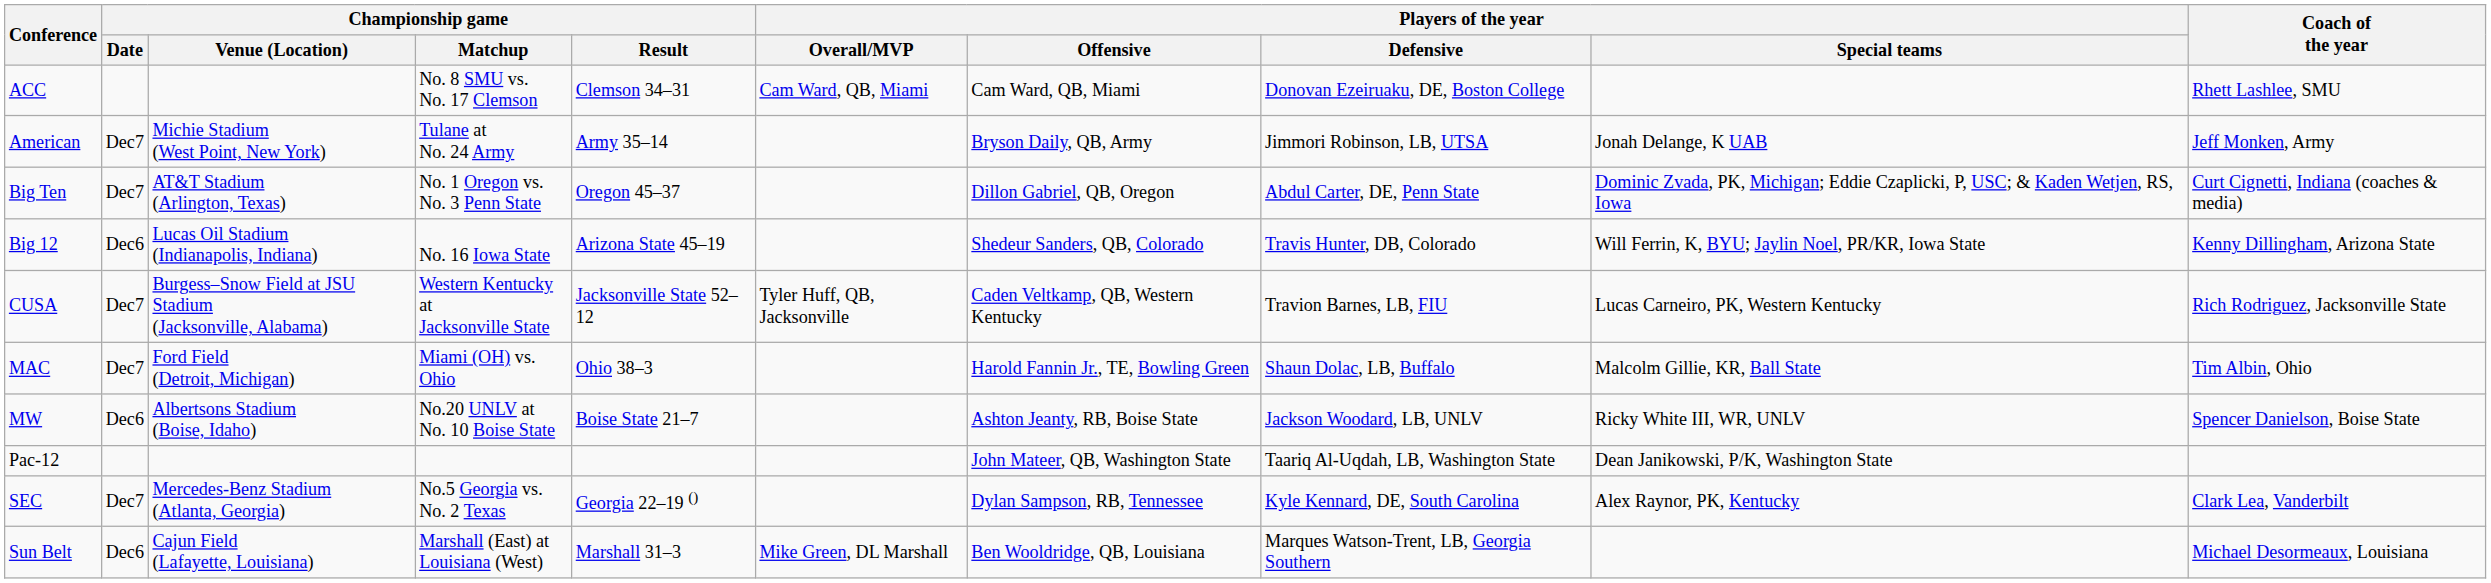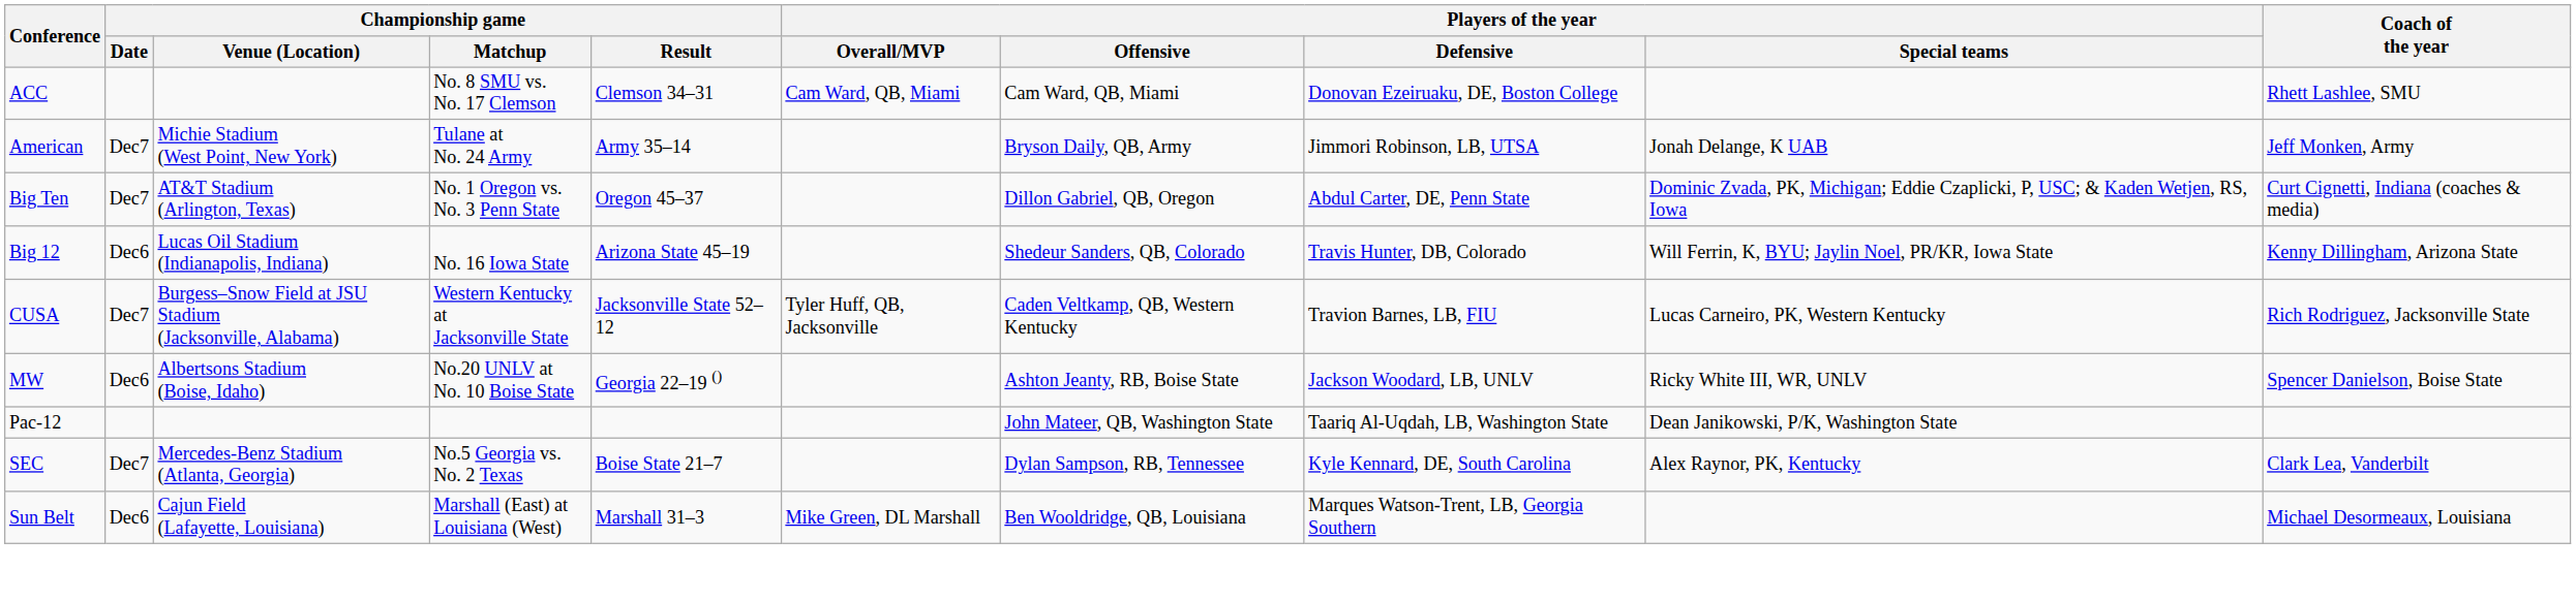 <table class="wikitable" style="font-size:90%">
 <tr>
 <th rowspan=2>Conference</th>
 <th colspan=4>Championship game</th>
 <th colspan=4>Players of the year</th>
 <th rowspan=2>Coach of<br>the year</th>
 </tr>
 <tr>
 <th>Date</th>
 <th>Venue (Location)</th>
 <th>Matchup</th>
 <th>Result</th>
 <th>Overall/MVP</th>
 <th>Offensive</th>
 <th>Defensive</th>
 <th>Special teams</th>
 </tr>
 <tr>
 <td><a href='#'>ACC</a></td>
 <td></td>
 <td><br></td>
 <td>No. 8 <a href='#'>SMU</a> vs.<br>No. 17 <a href='#'>Clemson</a></td>
 <td><a href='#'>Clemson</a> 34–31</td>
 <td><a href='#'>Cam Ward</a>, QB, <a href='#'>Miami</a></td>
 <td>Cam Ward, QB, Miami</td>
 <td><a href='#'>Donovan Ezeiruaku</a>, DE, <a href='#'>Boston College</a></td>
 <td></td>
 <td><a href='#'>Rhett Lashlee</a>, SMU</td>
 </tr>
 <tr>
 <td><a href='#'>American</a></td>
 <td>Dec7</td>
 <td><a href='#'>Michie Stadium</a><br>(<a href='#'>West Point, New York</a>)</td>
 <td><a href='#'>Tulane</a> at<br>No. 24 <a href='#'>Army</a></td>
 <td><a href='#'>Army</a> 35–14</td>
 <td></td>
 <td><a href='#'>Bryson Daily</a>, QB, Army</td>
 <td>Jimmori Robinson, LB, <a href='#'>UTSA</a></td>
 <td>Jonah Delange, K <a href='#'>UAB</a></td>
 <td><a href='#'>Jeff Monken</a>, Army</td>
 </tr>
 <tr>
 <td><a href='#'>Big Ten</a></td>
 <td>Dec7</td>
 <td><a href='#'>AT&T Stadium</a><br>(<a href='#'>Arlington, Texas</a>)</td>
 <td>No. 1 <a href='#'>Oregon</a> vs.<br>No. 3 <a href='#'>Penn State</a></td>
 <td><a href='#'>Oregon</a> 45–37</td>
 <td></td>
 <td><a href='#'>Dillon Gabriel</a>, QB, Oregon</td>
 <td><a href='#'>Abdul Carter</a>, DE, <a href='#'>Penn State</a></td>
 <td><a href='#'>Dominic Zvada</a>, PK, <a href='#'>Michigan</a>; Eddie Czaplicki, P, <a href='#'>USC</a>; & <a href='#'>Kaden Wetjen</a>, RS, <a href='#'>Iowa</a></td>
 <td><a href='#'>Curt Cignetti</a>, <a href='#'>Indiana</a> (coaches & media)</td>
 </tr>
 <tr>
 <td><a href='#'>Big 12</a></td>
 <td>Dec6</td>
 <td><a href='#'>Lucas Oil Stadium</a><br>(<a href='#'>Indianapolis, Indiana</a>)</td>
 <td><br>No. 16 <a href='#'>Iowa State</a></td>
 <td><a href='#'>Arizona State</a> 45–19</td>
 <td></td>
 <td><a href='#'>Shedeur Sanders</a>, QB, <a href='#'>Colorado</a></td>
 <td><a href='#'>Travis Hunter</a>, DB, Colorado</td>
 <td>Will Ferrin, K, <a href='#'>BYU</a>; <a href='#'>Jaylin Noel</a>, PR/KR, Iowa State</td>
 <td><a href='#'>Kenny Dillingham</a>, Arizona State</td>
 </tr>
 <tr>
 <td><a href='#'>CUSA</a></td>
 <td>Dec7</td>
 <td><a href='#'>Burgess–Snow Field at JSU Stadium</a><br>(<a href='#'>Jacksonville, Alabama</a>)</td>
 <td><a href='#'>Western Kentucky</a> at<br><a href='#'>Jacksonville State</a></td>
 <td><a href='#'>Jacksonville State</a> 52–12</td>
 <td>Tyler Huff, QB, Jacksonville</td>
 <td><a href='#'>Caden Veltkamp</a>, QB, Western Kentucky</td>
 <td>Travion Barnes, LB, <a href='#'>FIU</a></td>
 <td>Lucas Carneiro, PK, Western Kentucky</td>
 <td><a href='#'>Rich Rodriguez</a>, Jacksonville State</td>
 </tr>
 <tr>
-<td><a href='#'>MAC</a></td>
-<td>Dec7</td>
-<td><a href='#'>Ford Field</a><br>(<a href='#'>Detroit, Michigan</a>)</td>
-<td><a href='#'>Miami (OH)</a> vs.<br><a href='#'>Ohio</a></td>
-<td><a href='#'>Ohio</a> 38–3</td>
-<td></td>
-<td><a href='#'>Harold Fannin Jr.</a>, TE, <a href='#'>Bowling Green</a></td>
-<td><a href='#'>Shaun Dolac</a>, LB, <a href='#'>Buffalo</a></td>
-<td>Malcolm Gillie, KR, <a href='#'>Ball State</a></td>
-<td><a href='#'>Tim Albin</a>, Ohio</td>
-</tr>
-<tr>
 <td><a href='#'>MW</a></td>
 <td>Dec6</td>
 <td><a href='#'>Albertsons Stadium</a><br>(<a href='#'>Boise, Idaho</a>)</td>
 <td>No.20 <a href='#'>UNLV</a> at<br>No. 10 <a href='#'>Boise State</a></td>
-<td><a href='#'>Boise State</a> 21–7</td>
+<td><a href='#'>Georgia</a> 22–19 <sup>()</sup></td>
 <td></td>
 <td><a href='#'>Ashton Jeanty</a>, RB, Boise State</td>
 <td><a href='#'>Jackson Woodard</a>, LB, UNLV</td>
 <td>Ricky White III, WR, UNLV</td>
 <td><a href='#'>Spencer Danielson</a>, Boise State</td>
 </tr>
 <tr>
 <td>Pac-12</td>
 <td></td>
 <td></td>
 <td></td>
 <td></td>
 <td></td>
 <td><a href='#'>John Mateer</a>, QB, Washington State</td>
 <td>Taariq Al-Uqdah, LB, Washington State</td>
 <td>Dean Janikowski, P/K, Washington State</td>
 <td></td>
 </tr>
 <tr>
 <td><a href='#'>SEC</a></td>
 <td>Dec7</td>
 <td><a href='#'>Mercedes-Benz Stadium</a><br>(<a href='#'>Atlanta, Georgia</a>)</td>
 <td>No.5 <a href='#'>Georgia</a> vs.<br>No. 2 <a href='#'>Texas</a></td>
-<td><a href='#'>Georgia</a> 22–19 <sup>()</sup></td>
+<td><a href='#'>Boise State</a> 21–7</td>
 <td></td>
 <td><a href='#'>Dylan Sampson</a>, RB, <a href='#'>Tennessee</a></td>
 <td><a href='#'>Kyle Kennard</a>, DE, <a href='#'>South Carolina</a></td>
 <td>Alex Raynor, PK, <a href='#'>Kentucky</a></td>
 <td><a href='#'>Clark Lea</a>, <a href='#'>Vanderbilt</a></td>
 </tr>
 <tr>
 <td><a href='#'>Sun Belt</a></td>
 <td>Dec6</td>
 <td><a href='#'>Cajun Field</a><br>(<a href='#'>Lafayette, Louisiana</a>)</td>
 <td><a href='#'>Marshall</a> (East) at<br><a href='#'>Louisiana</a> (West)</td>
 <td><a href='#'>Marshall</a> 31–3</td>
 <td><a href='#'>Mike Green</a>, DL Marshall</td>
 <td><a href='#'>Ben Wooldridge</a>, QB, Louisiana</td>
 <td>Marques Watson-Trent, LB, <a href='#'>Georgia Southern</a></td>
 <td></td>
 <td><a href='#'>Michael Desormeaux</a>, Louisiana</td>
 </tr>
 </table>
